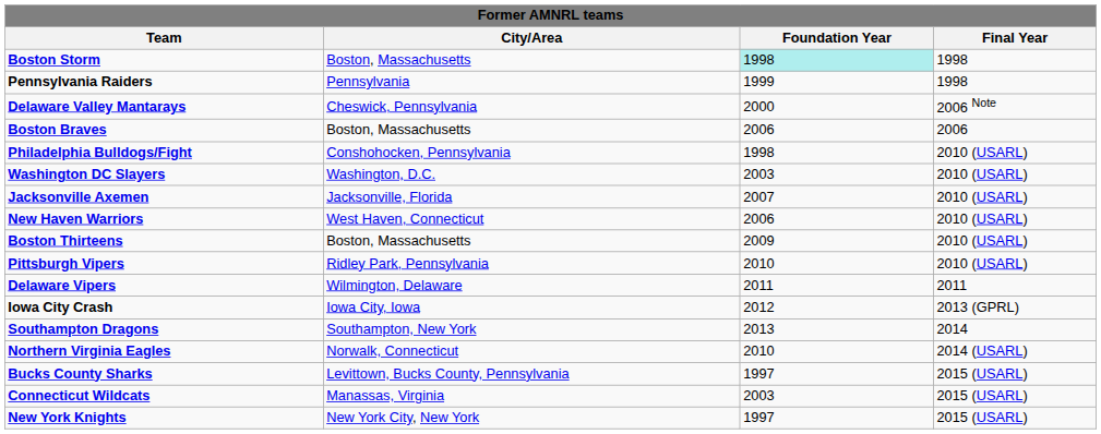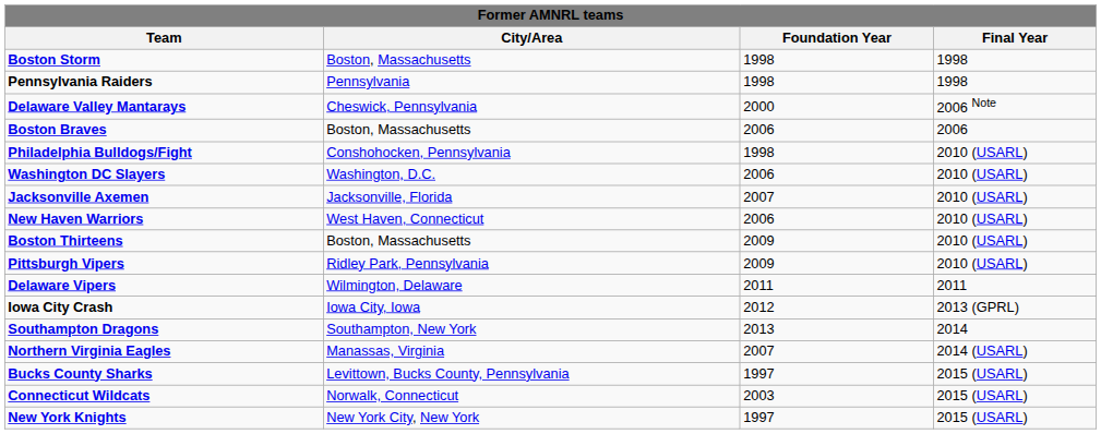 <table class="wikitable" style="width: 99%">
 <tr>
 <td style="background:gray; text-align:center;" colspan="5"><strong><span>Former AMNRL teams</span></strong></td>
 </tr>
 <tr>
 <th>Team</th>
 <th>City/Area</th>
 <th>Foundation Year</th>
 <th>Final Year</th>
 </tr>
 <tr>
 <td> <strong><a href='#'>Boston Storm</a></strong></td>
 <td><a href='#'>Boston</a>, <a href='#'>Massachusetts</a></td>
-<td style="background: paleturquoise;">1998</td>
+<td>1998</td>
 <td>1998</td>
 </tr>
 <tr>
 <td> <strong>Pennsylvania Raiders</strong></td>
 <td><a href='#'>Pennsylvania</a></td>
-<td>1999</td>
+<td>1998</td>
 <td>1998</td>
 </tr>
 <tr>
 <td> <strong><a href='#'>Delaware Valley Mantarays</a></strong></td>
 <td><a href='#'>Cheswick, Pennsylvania</a></td>
 <td>2000</td>
 <td>2006 <sup>Note</sup></td>
 </tr>
 <tr>
 <td> <strong><a href='#'>Boston Braves</a></strong></td>
 <td>Boston, Massachusetts</td>
 <td>2006</td>
 <td>2006</td>
 </tr>
 <tr>
 <td> <strong><a href='#'>Philadelphia Bulldogs/Fight</a></strong></td>
 <td><a href='#'>Conshohocken, Pennsylvania</a></td>
 <td>1998</td>
 <td>2010 (<a href='#'>USARL</a>)</td>
 </tr>
 <tr>
 <td> <strong><a href='#'>Washington DC Slayers</a></strong></td>
 <td><a href='#'>Washington, D.C.</a></td>
-<td>2003</td>
+<td>2006</td>
 <td>2010 (<a href='#'>USARL</a>)</td>
 </tr>
 <tr>
 <td> <strong><a href='#'>Jacksonville Axemen</a></strong></td>
 <td><a href='#'>Jacksonville, Florida</a></td>
 <td>2007</td>
 <td>2010 (<a href='#'>USARL</a>)</td>
 </tr>
 <tr>
 <td> <strong><a href='#'>New Haven Warriors</a></strong></td>
 <td><a href='#'>West Haven, Connecticut</a></td>
 <td>2006</td>
 <td>2010 (<a href='#'>USARL</a>)</td>
 </tr>
 <tr>
 <td> <strong><a href='#'>Boston Thirteens</a></strong></td>
 <td>Boston, Massachusetts</td>
 <td>2009</td>
 <td>2010 (<a href='#'>USARL</a>)</td>
 </tr>
 <tr>
 <td> <strong><a href='#'>Pittsburgh Vipers</a></strong></td>
 <td><a href='#'>Ridley Park, Pennsylvania</a></td>
-<td>2010</td>
+<td>2009</td>
 <td>2010 (<a href='#'>USARL</a>)</td>
 </tr>
 <tr>
 <td> <strong><a href='#'>Delaware Vipers</a></strong></td>
 <td><a href='#'>Wilmington, Delaware</a></td>
 <td>2011</td>
 <td>2011</td>
 </tr>
 <tr>
 <td> <strong>Iowa City Crash</strong></td>
 <td><a href='#'>Iowa City, Iowa</a></td>
 <td>2012</td>
 <td>2013 (GPRL)</td>
 </tr>
 <tr>
 <td><strong><a href='#'>Southampton Dragons</a></strong></td>
 <td><a href='#'>Southampton, New York</a></td>
 <td>2013</td>
 <td>2014</td>
 </tr>
 <tr>
 <td> <strong><a href='#'>Northern Virginia Eagles</a></strong></td>
-<td><a href='#'>Norwalk, Connecticut</a></td>
-<td>2010</td>
+<td><a href='#'>Manassas, Virginia</a></td>
+<td>2007</td>
 <td>2014 (<a href='#'>USARL</a>)</td>
 </tr>
 <tr>
 <td> <strong><a href='#'>Bucks County Sharks</a></strong></td>
 <td><a href='#'>Levittown, Bucks County, Pennsylvania</a></td>
 <td>1997</td>
 <td>2015 (<a href='#'>USARL</a>)</td>
 </tr>
 <tr>
 <td> <strong><a href='#'>Connecticut Wildcats</a></strong></td>
-<td><a href='#'>Manassas, Virginia</a></td>
+<td><a href='#'>Norwalk, Connecticut</a></td>
 <td>2003</td>
 <td>2015 (<a href='#'>USARL</a>)</td>
 </tr>
 <tr>
 <td> <strong><a href='#'>New York Knights</a></strong></td>
 <td><a href='#'>New York City</a>, <a href='#'>New York</a></td>
 <td>1997</td>
 <td>2015 (<a href='#'>USARL</a>)</td>
 </tr>
 </table>
